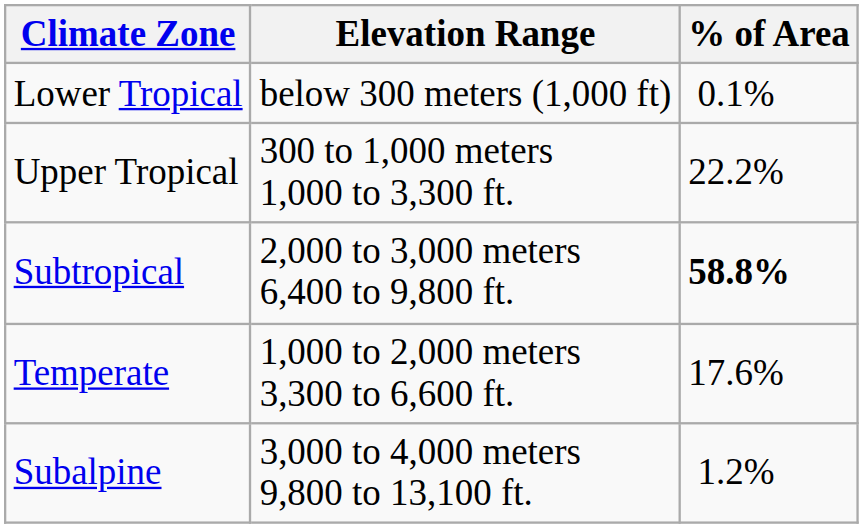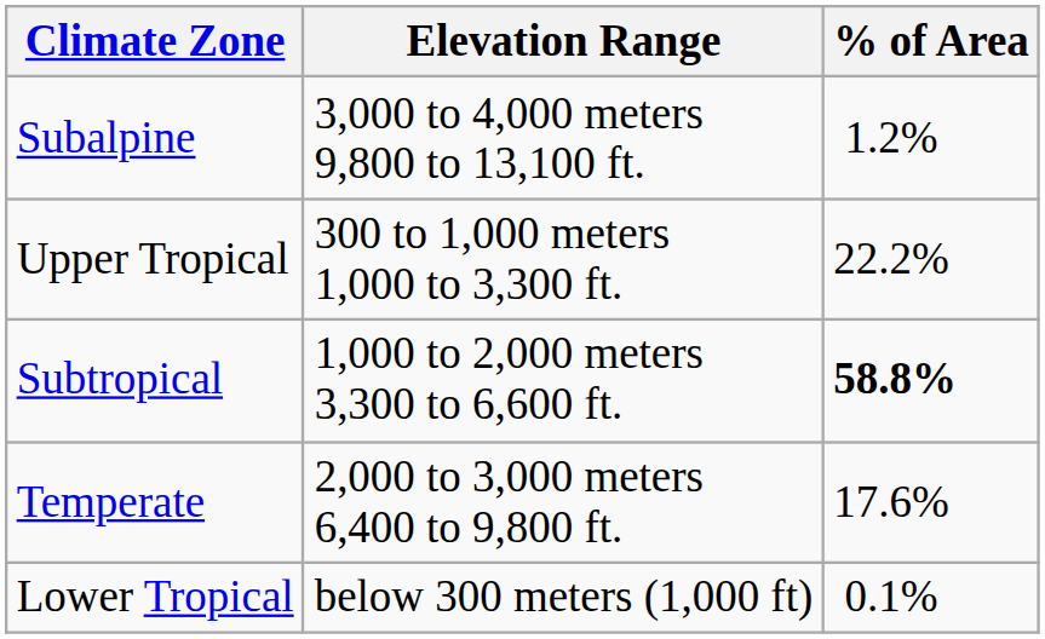 <table class="wikitable">
 <tr>
 <th><a href='#'>Climate Zone</a></th>
 <th>Elevation Range</th>
 <th>% of Area</th>
 </tr>
 <tr>
-<td>Lower <a href='#'>Tropical</a></td>
-<td>below 300 meters (1,000 ft)</td>
-<td> 0.1%</td>
+<td><a href='#'>Subalpine</a></td>
+<td>3,000 to 4,000 meters<br>9,800 to 13,100 ft.</td>
+<td> 1.2%</td>
 </tr>
 <tr>
 <td>Upper Tropical</td>
 <td>300 to 1,000 meters<br>1,000 to 3,300 ft.</td>
 <td>22.2%</td>
 </tr>
 <tr>
 <td><a href='#'>Subtropical</a></td>
-<td>2,000 to 3,000 meters<br>6,400 to 9,800 ft.</td>
+<td>1,000 to 2,000 meters<br>3,300 to 6,600 ft.</td>
 <td><strong>58.8%</strong></td>
 </tr>
 <tr>
 <td><a href='#'>Temperate</a></td>
-<td>1,000 to 2,000 meters<br>3,300 to 6,600 ft.</td>
+<td>2,000 to 3,000 meters<br>6,400 to 9,800 ft.</td>
 <td>17.6%</td>
 </tr>
 <tr>
-<td><a href='#'>Subalpine</a></td>
-<td>3,000 to 4,000 meters<br>9,800 to 13,100 ft.</td>
-<td> 1.2%</td>
+<td>Lower <a href='#'>Tropical</a></td>
+<td>below 300 meters (1,000 ft)</td>
+<td> 0.1%</td>
 </tr>
 </table>
